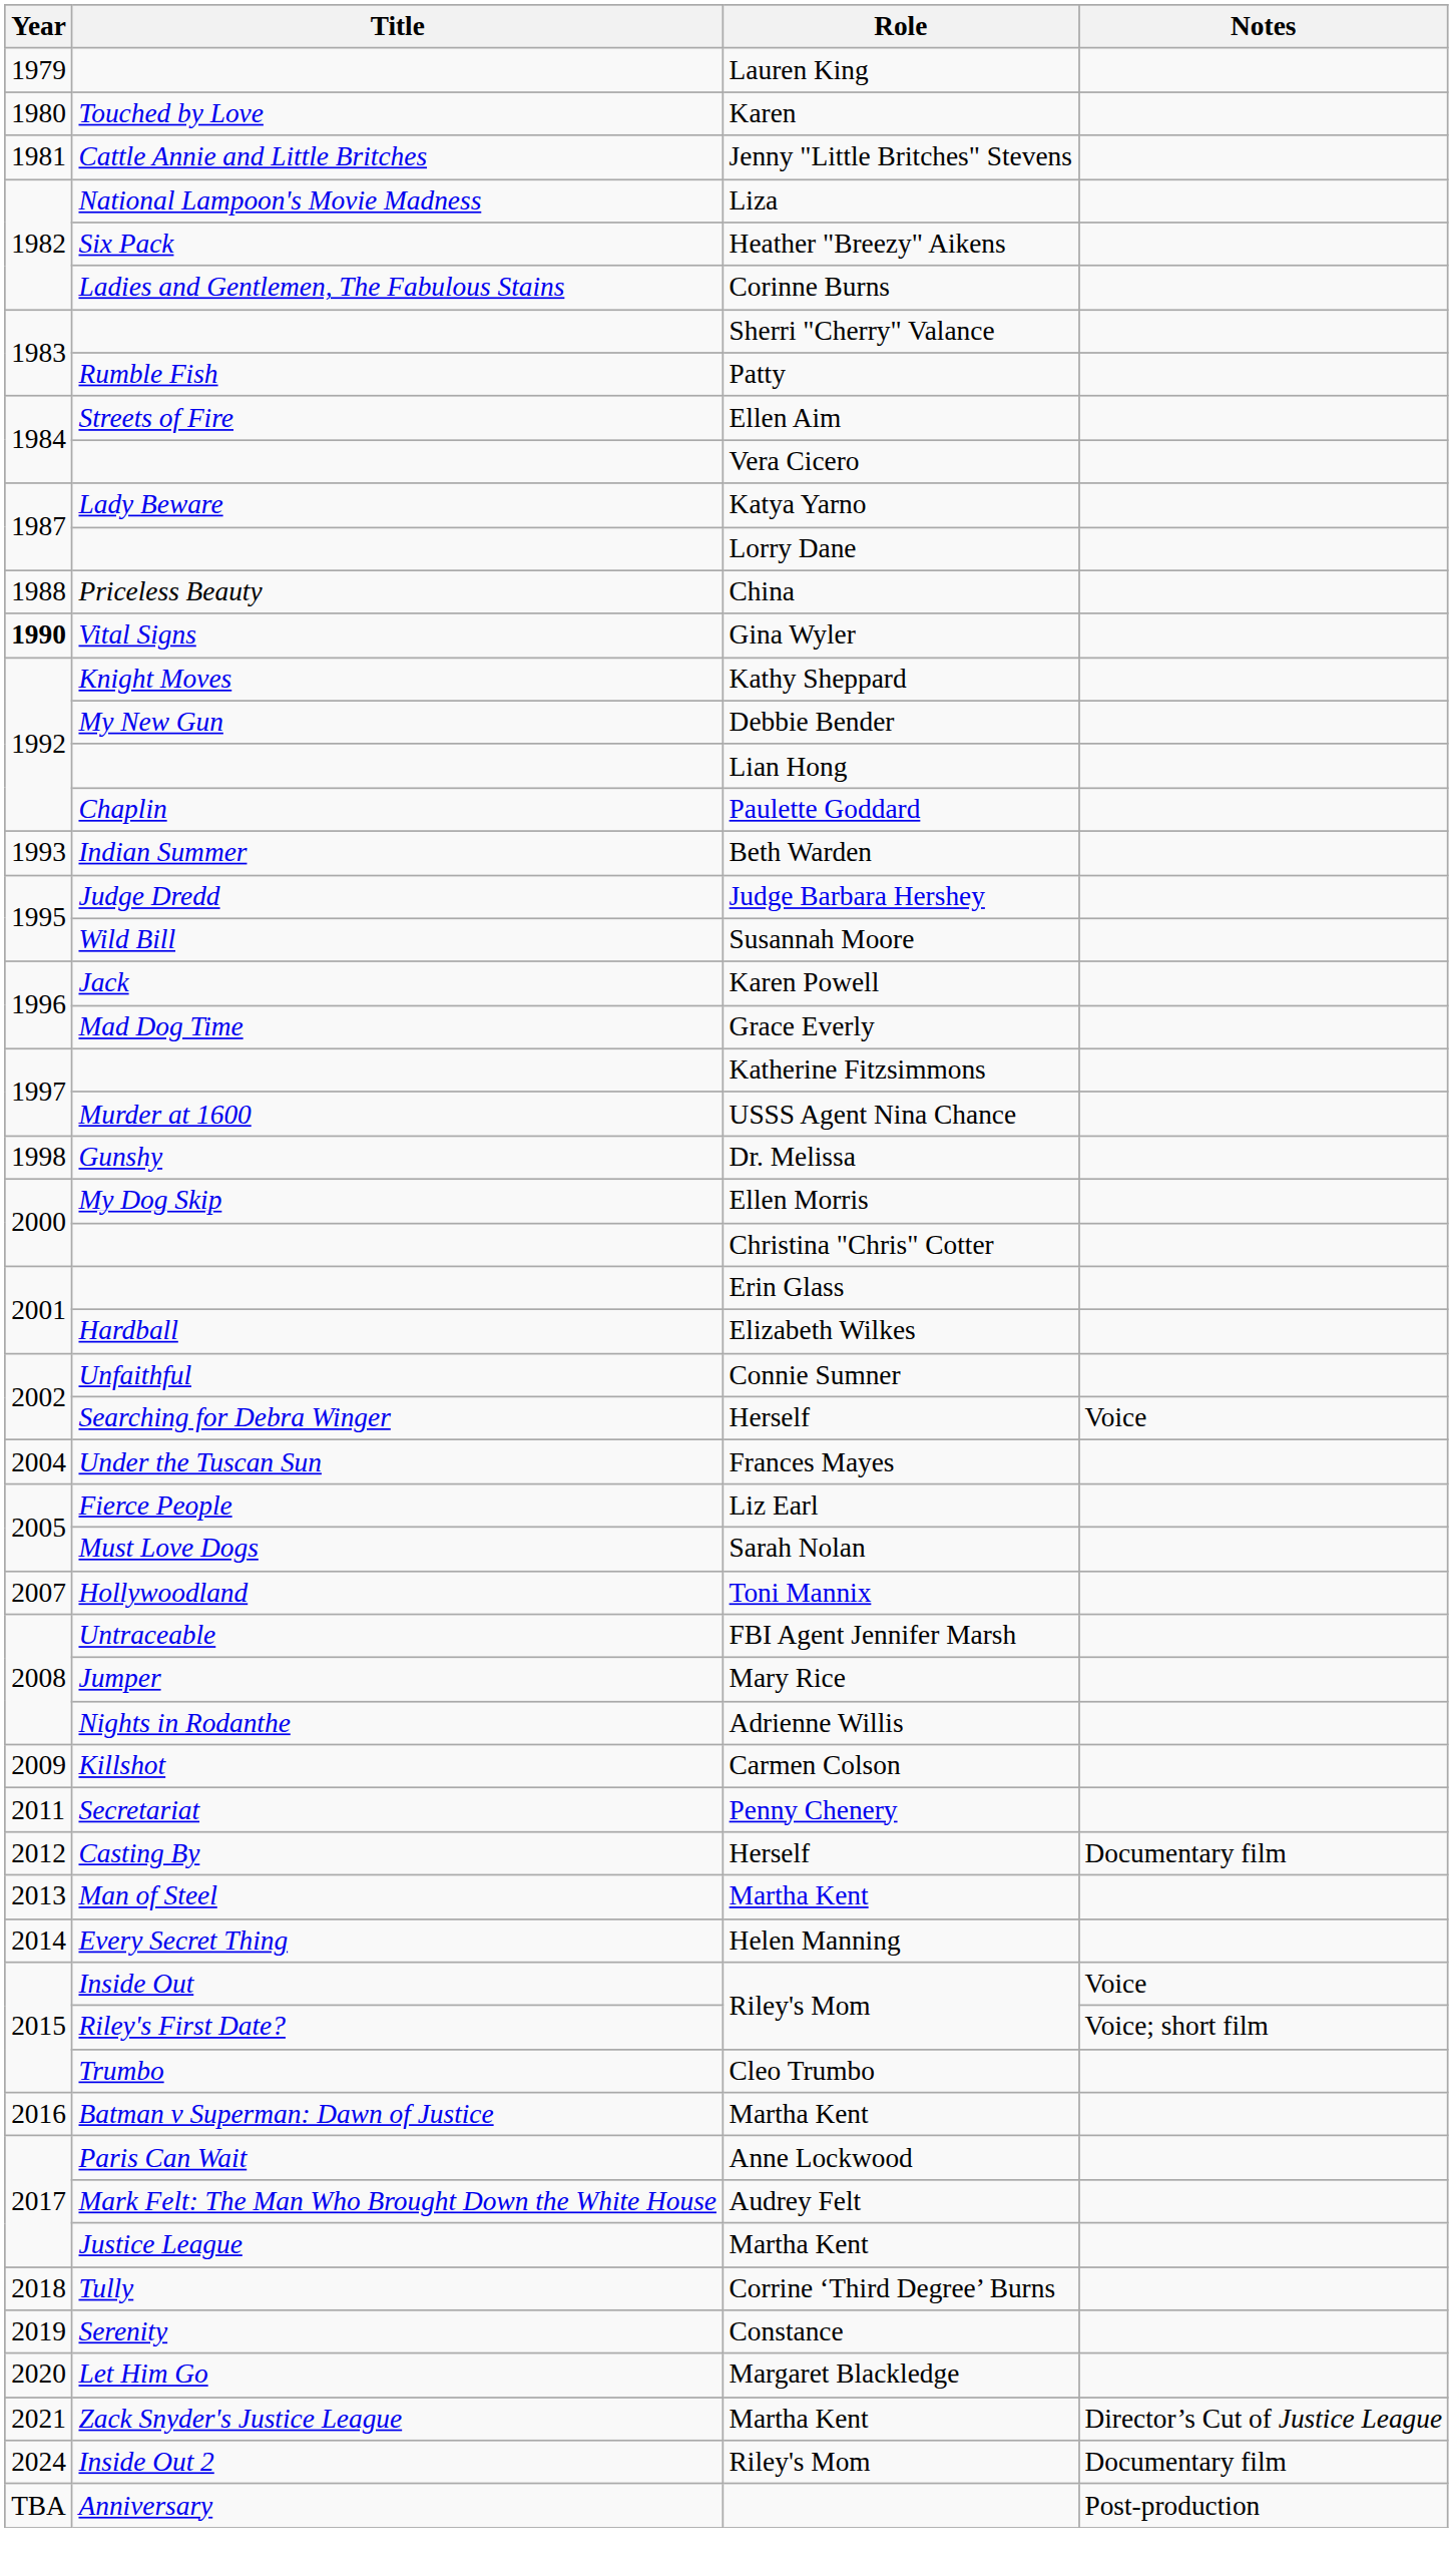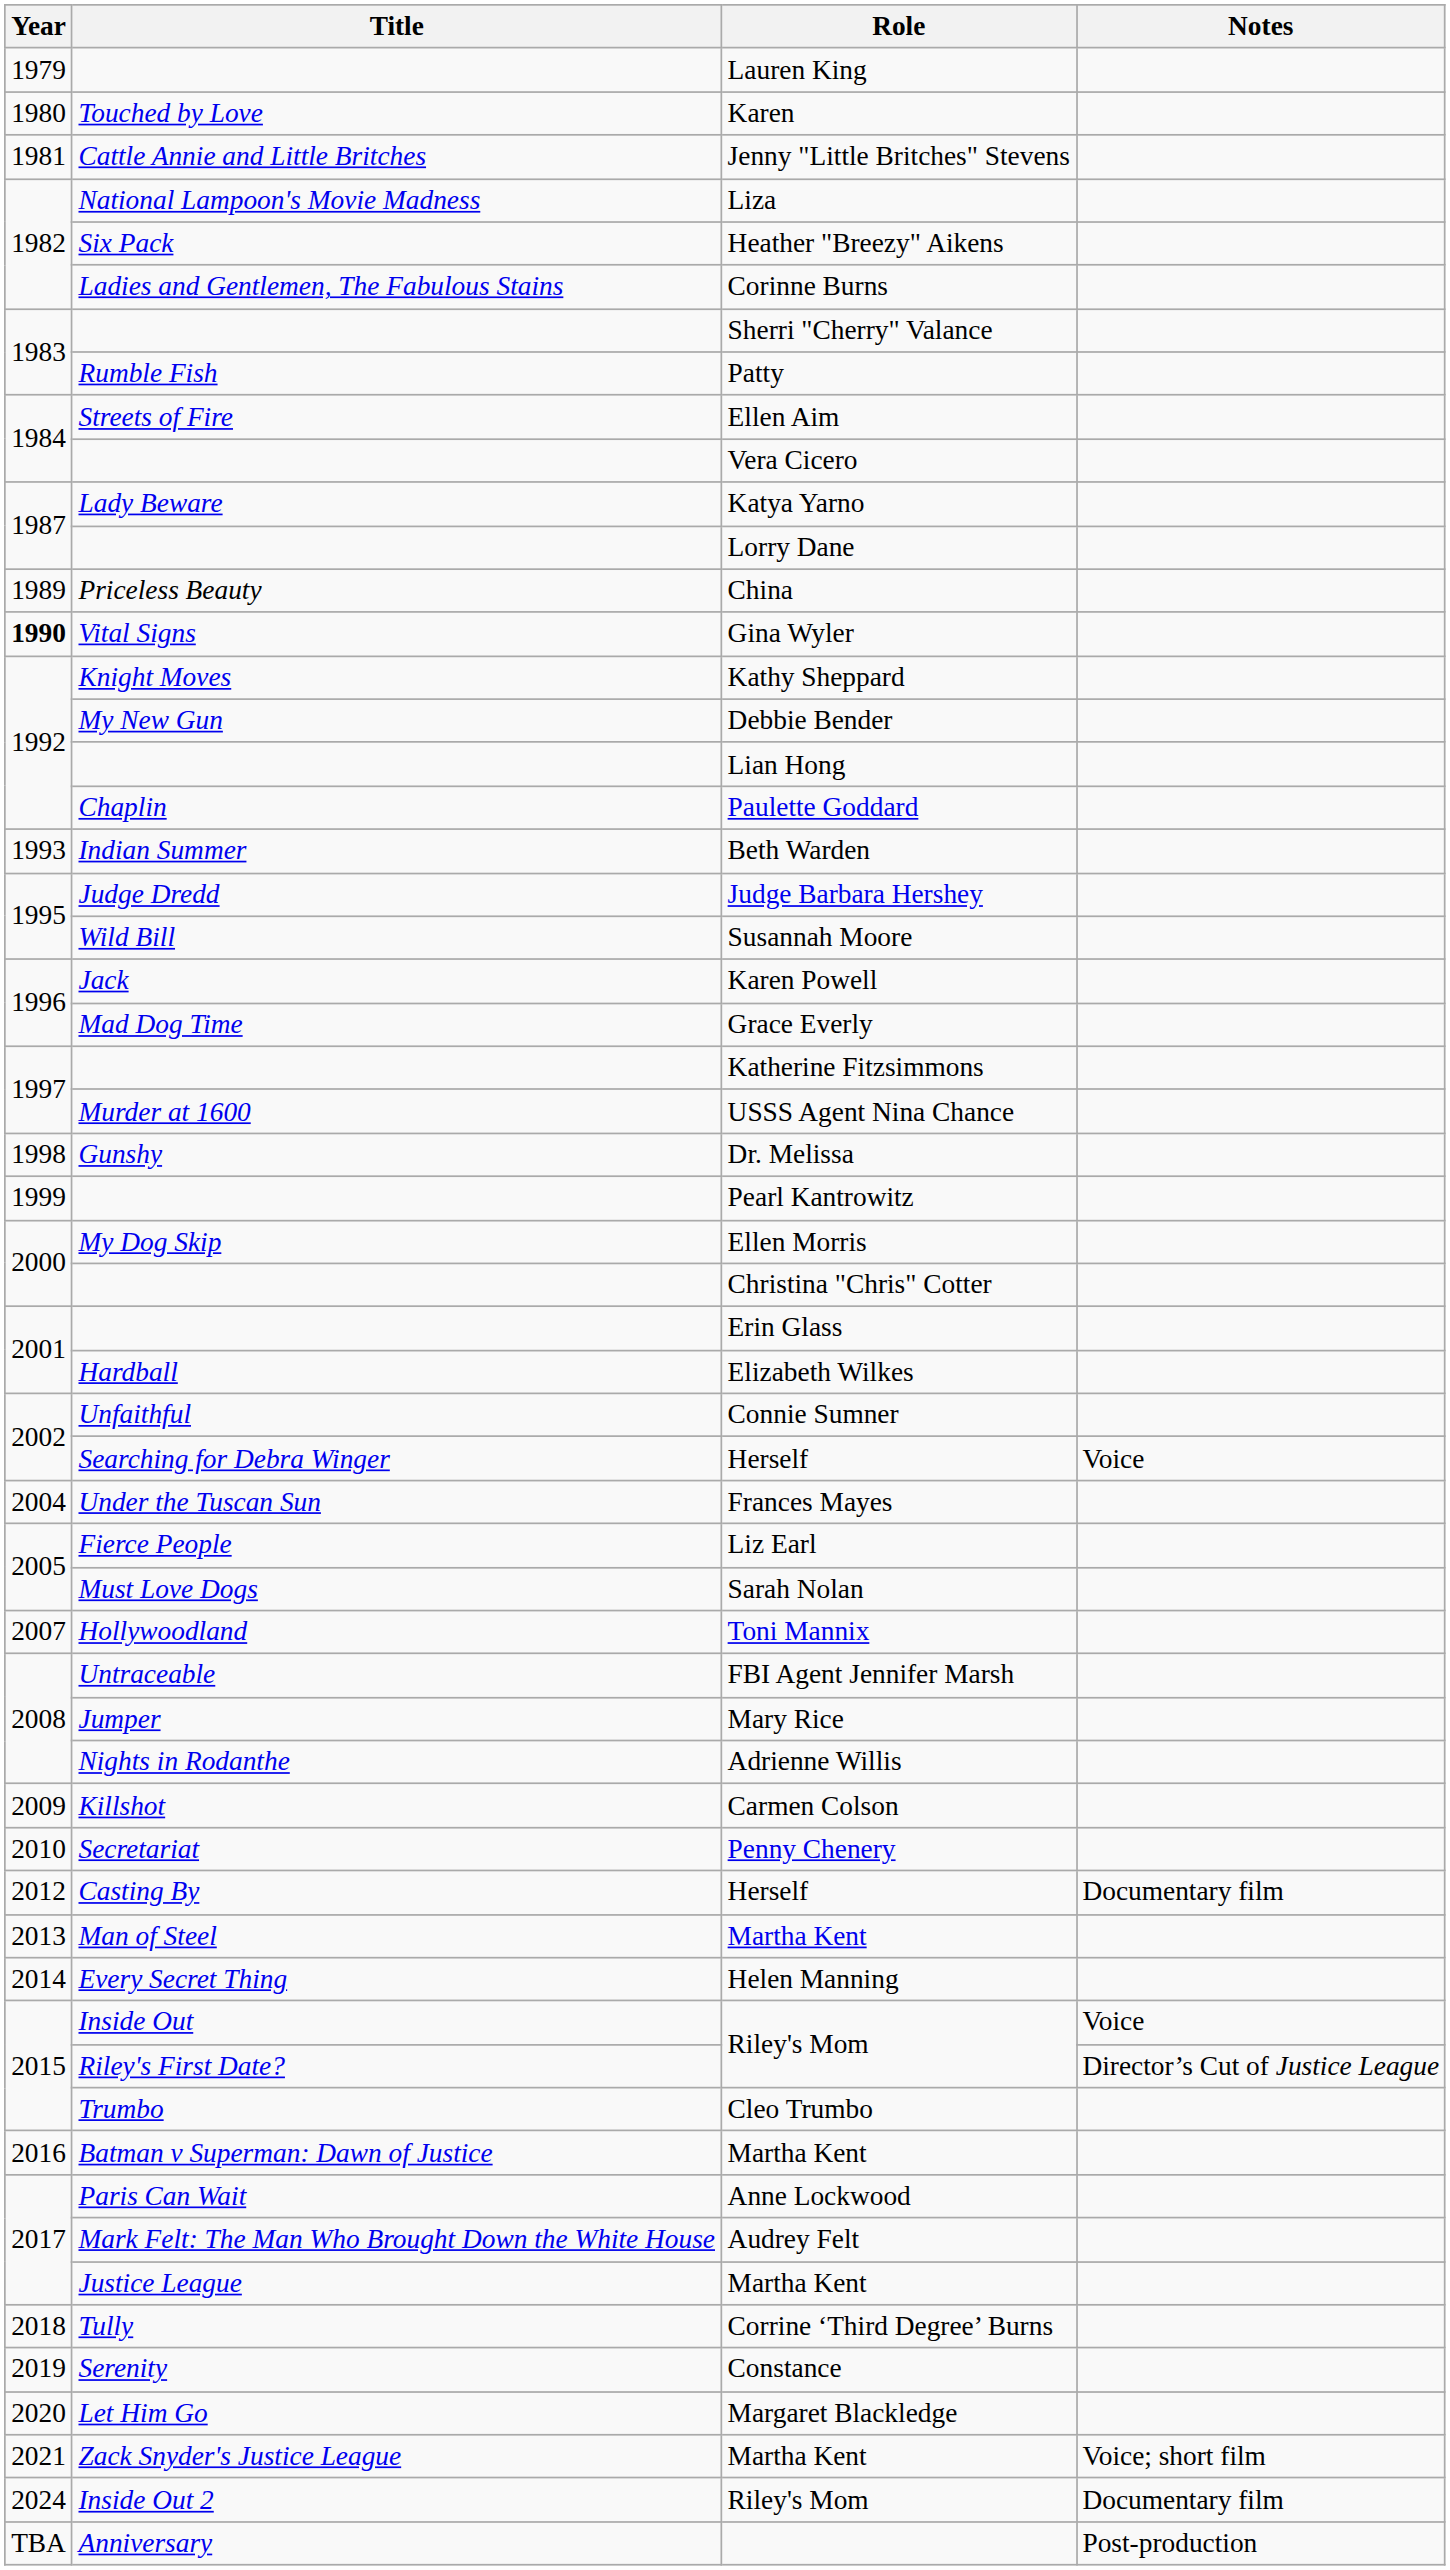 <table class = "wikitable sortable">
 <tr>
 <th>Year</th>
 <th>Title</th>
 <th>Role</th>
 <th class = "unsortable">Notes</th>
 </tr>
 <tr>
 <td>1979</td>
 <td><em></em></td>
 <td>Lauren King</td>
 <td></td>
 </tr>
 <tr>
 <td>1980</td>
 <td><em><a href='#'>Touched by Love</a></em></td>
 <td>Karen</td>
 <td></td>
 </tr>
 <tr>
 <td>1981</td>
 <td><em><a href='#'>Cattle Annie and Little Britches</a></em></td>
 <td>Jenny "Little Britches" Stevens</td>
 <td></td>
 </tr>
 <tr>
 <td rowspan="3">1982</td>
 <td><em><a href='#'>National Lampoon's Movie Madness</a></em></td>
 <td>Liza</td>
 <td></td>
 </tr>
 <tr>
 <td><em><a href='#'>Six Pack</a></em></td>
 <td>Heather "Breezy" Aikens</td>
 <td></td>
 </tr>
 <tr>
 <td><em><a href='#'>Ladies and Gentlemen, The Fabulous Stains</a></em></td>
 <td>Corinne Burns</td>
 <td></td>
 </tr>
 <tr>
 <td rowspan="2">1983</td>
 <td><em></em></td>
 <td>Sherri "Cherry" Valance</td>
 <td></td>
 </tr>
 <tr>
 <td><em><a href='#'>Rumble Fish</a></em></td>
 <td>Patty</td>
 <td></td>
 </tr>
 <tr>
 <td rowspan="2">1984</td>
 <td><em><a href='#'>Streets of Fire</a></em></td>
 <td>Ellen Aim</td>
 <td></td>
 </tr>
 <tr>
 <td><em></em></td>
 <td>Vera Cicero</td>
 <td></td>
 </tr>
 <tr>
 <td rowspan="2">1987</td>
 <td><em><a href='#'>Lady Beware</a></em></td>
 <td>Katya Yarno</td>
 <td></td>
 </tr>
 <tr>
 <td><em></em></td>
 <td>Lorry Dane</td>
 <td></td>
 </tr>
 <tr>
-<td>1988</td>
+<td>1989</td>
 <td><em>Priceless Beauty</em></td>
 <td>China</td>
 <td></td>
 </tr>
 <tr>
 <td><strong>1990</strong></td>
 <td><em><a href='#'>Vital Signs</a></em></td>
 <td>Gina Wyler</td>
 <td></td>
 </tr>
 <tr>
 <td rowspan="4">1992</td>
 <td><em><a href='#'>Knight Moves</a></em></td>
 <td>Kathy Sheppard</td>
 <td></td>
 </tr>
 <tr>
 <td><em><a href='#'>My New Gun</a></em></td>
 <td>Debbie Bender</td>
 <td></td>
 </tr>
 <tr>
 <td><em></em></td>
 <td>Lian Hong</td>
 <td></td>
 </tr>
 <tr>
 <td><em><a href='#'>Chaplin</a></em></td>
 <td><a href='#'>Paulette Goddard</a></td>
 <td></td>
 </tr>
 <tr>
 <td>1993</td>
 <td><em><a href='#'>Indian Summer</a></em></td>
 <td>Beth Warden</td>
 <td></td>
 </tr>
 <tr>
 <td rowspan="2">1995</td>
 <td><em><a href='#'>Judge Dredd</a></em></td>
 <td><a href='#'>Judge Barbara Hershey</a></td>
 <td></td>
 </tr>
 <tr>
 <td><em><a href='#'>Wild Bill</a></em></td>
 <td>Susannah Moore</td>
 <td></td>
 </tr>
 <tr>
 <td rowspan="2">1996</td>
 <td><em><a href='#'>Jack</a></em></td>
 <td>Karen Powell</td>
 <td></td>
 </tr>
 <tr>
 <td><em><a href='#'>Mad Dog Time</a></em></td>
 <td>Grace Everly</td>
 <td></td>
 </tr>
 <tr>
 <td rowspan="2">1997</td>
 <td><em></em></td>
 <td>Katherine Fitzsimmons</td>
 <td></td>
 </tr>
 <tr>
 <td><em><a href='#'>Murder at 1600</a></em></td>
 <td>USSS Agent Nina Chance</td>
 <td></td>
 </tr>
 <tr>
 <td>1998</td>
 <td><em><a href='#'>Gunshy</a></em></td>
 <td>Dr. Melissa</td>
+<td></td>
+</tr>
+<tr>
+<td>1999</td>
+<td><em></em></td>
+<td>Pearl Kantrowitz</td>
 <td></td>
 </tr>
 <tr>
 <td rowspan="2">2000</td>
 <td><em><a href='#'>My Dog Skip</a></em></td>
 <td>Ellen Morris</td>
 <td></td>
 </tr>
 <tr>
 <td><em></em></td>
 <td>Christina "Chris" Cotter</td>
 <td></td>
 </tr>
 <tr>
 <td rowspan="2">2001</td>
 <td><em></em></td>
 <td>Erin Glass</td>
 <td></td>
 </tr>
 <tr>
 <td><em><a href='#'>Hardball</a></em></td>
 <td>Elizabeth Wilkes</td>
 <td></td>
 </tr>
 <tr>
 <td rowspan="2">2002</td>
 <td><em><a href='#'>Unfaithful</a></em></td>
 <td>Connie Sumner</td>
 <td></td>
 </tr>
 <tr>
 <td><em><a href='#'>Searching for Debra Winger</a></em></td>
 <td>Herself</td>
 <td>Voice</td>
 </tr>
 <tr>
 <td>2004</td>
 <td><em><a href='#'>Under the Tuscan Sun</a></em></td>
 <td>Frances Mayes</td>
 <td></td>
 </tr>
 <tr>
 <td rowspan="2">2005</td>
 <td><em><a href='#'>Fierce People</a></em></td>
 <td>Liz Earl</td>
 <td></td>
 </tr>
 <tr>
 <td><em><a href='#'>Must Love Dogs</a></em></td>
 <td>Sarah Nolan</td>
 <td></td>
 </tr>
 <tr>
 <td>2007</td>
 <td><em><a href='#'>Hollywoodland</a></em></td>
 <td><a href='#'>Toni Mannix</a></td>
 <td></td>
 </tr>
 <tr>
 <td rowspan="3">2008</td>
 <td><em><a href='#'>Untraceable</a></em></td>
 <td>FBI Agent Jennifer Marsh</td>
 <td></td>
 </tr>
 <tr>
 <td><em><a href='#'>Jumper</a></em></td>
 <td>Mary Rice</td>
 <td></td>
 </tr>
 <tr>
 <td><em><a href='#'>Nights in Rodanthe</a></em></td>
 <td>Adrienne Willis</td>
 <td></td>
 </tr>
 <tr>
 <td>2009</td>
 <td><em><a href='#'>Killshot</a></em></td>
 <td>Carmen Colson</td>
 <td></td>
 </tr>
 <tr>
-<td>2011</td>
+<td>2010</td>
 <td><em><a href='#'>Secretariat</a></em></td>
 <td><a href='#'>Penny Chenery</a></td>
 <td></td>
 </tr>
 <tr>
 <td>2012</td>
 <td><em><a href='#'>Casting By</a></em></td>
 <td>Herself</td>
 <td>Documentary film</td>
 </tr>
 <tr>
 <td>2013</td>
 <td><em><a href='#'>Man of Steel</a></em></td>
 <td><a href='#'>Martha Kent</a></td>
 <td></td>
 </tr>
 <tr>
 <td>2014</td>
 <td><em><a href='#'>Every Secret Thing</a></em></td>
 <td>Helen Manning</td>
 <td></td>
 </tr>
 <tr>
 <td rowspan="3">2015</td>
 <td><em><a href='#'>Inside Out</a></em></td>
 <td rowspan="2">Riley's Mom</td>
 <td>Voice</td>
 </tr>
 <tr>
 <td><em><a href='#'>Riley's First Date?</a></em></td>
-<td>Voice; short film</td>
+<td>Director’s Cut of <em>Justice League</em></td>
 </tr>
 <tr>
 <td><em><a href='#'>Trumbo</a></em></td>
 <td>Cleo Trumbo</td>
 <td></td>
 </tr>
 <tr>
 <td>2016</td>
 <td><em><a href='#'>Batman v Superman: Dawn of Justice</a></em></td>
 <td>Martha Kent</td>
 <td></td>
 </tr>
 <tr>
 <td rowspan="3">2017</td>
 <td><em><a href='#'>Paris Can Wait</a></em></td>
 <td>Anne Lockwood</td>
 <td></td>
 </tr>
 <tr>
 <td><em><a href='#'>Mark Felt: The Man Who Brought Down the White House</a></em></td>
 <td>Audrey Felt</td>
 <td></td>
 </tr>
 <tr>
 <td><em><a href='#'>Justice League</a></em></td>
 <td>Martha Kent</td>
 <td></td>
 </tr>
 <tr>
 <td>2018</td>
 <td><em><a href='#'>Tully</a></em></td>
 <td>Corrine ‘Third Degree’ Burns</td>
 <td></td>
 </tr>
 <tr>
 <td>2019</td>
 <td><em><a href='#'>Serenity</a></em></td>
 <td>Constance</td>
 <td></td>
 </tr>
 <tr>
 <td>2020</td>
 <td><em><a href='#'>Let Him Go</a></em></td>
 <td>Margaret Blackledge</td>
 <td></td>
 </tr>
 <tr>
 <td>2021</td>
 <td><em><a href='#'>Zack Snyder's Justice League</a></em></td>
 <td>Martha Kent</td>
-<td>Director’s Cut of <em>Justice League</em></td>
+<td>Voice; short film</td>
 </tr>
 <tr>
 <td>2024</td>
 <td><em><a href='#'>Inside Out 2</a></em></td>
 <td>Riley's Mom</td>
 <td>Documentary film</td>
 </tr>
 <tr>
 <td>TBA</td>
 <td><em><a href='#'>Anniversary</a></em></td>
 <td></td>
 <td>Post-production</td>
 </tr>
 </table>
